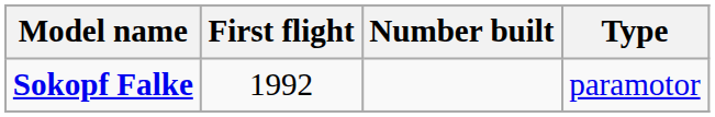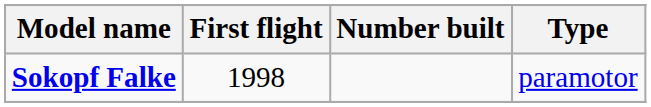 <table class="wikitable" align=center style="font-size:90%;">
 <tr>
 </tr>
 <tr style="background:#efefef;">
 <th>Model name</th>
 <th>First flight</th>
 <th>Number built</th>
 <th>Type</th>
 </tr>
 <tr>
 <td align=left><strong><a href='#'>Sokopf Falke</a></strong></td>
-<td align=center>1992</td>
+<td align=center>1998</td>
 <td align=center></td>
 <td align=left><a href='#'>paramotor</a></td>
 </tr>
 <tr>
 </tr>
 </table>
